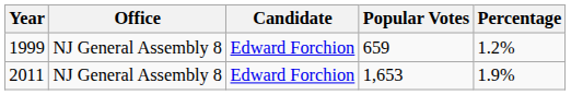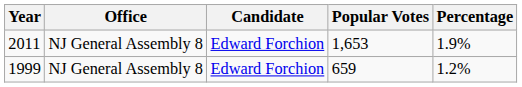 <table class="wikitable">
 <tr>
 <th>Year</th>
 <th>Office</th>
 <th>Candidate</th>
 <th>Popular  Votes</th>
 <th>Percentage</th>
 </tr>
 <tr>
+<td>2011</td>
+<td>NJ General Assembly 8</td>
+<td><a href='#'>Edward Forchion</a></td>
+<td>1,653</td>
+<td>1.9%</td>
+</tr>
+<tr>
 <td>1999</td>
 <td>NJ General Assembly 8</td>
 <td><a href='#'>Edward Forchion</a></td>
 <td>659</td>
 <td>1.2%</td>
 </tr>
-<tr>
-<td>2011</td>
-<td>NJ General Assembly 8</td>
-<td><a href='#'>Edward Forchion</a></td>
-<td>1,653</td>
-<td>1.9%</td>
-</tr>
 </table>
